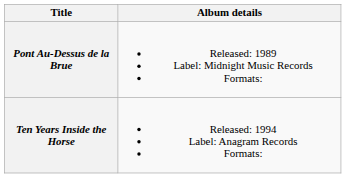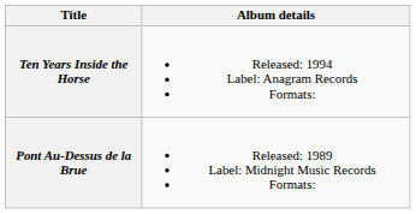 <table class="wikitable plainrowheaders" style="text-align:center;">
 <tr>
 <th scope="col" rowspan="1" style="width:10em;">Title</th>
 <th scope="col" rowspan="1" style="width:20em;">Album details</th>
 </tr>
 <tr>
+<th scope="row"><em>Ten Years Inside the Horse</em></th>
+<td><br><ul><li>Released: 1994</li><li>Label: Anagram Records</li><li>Formats:</li></ul></td>
+</tr>
+<tr>
 <th scope="row"><em>Pont Au-Dessus de la Brue</em></th>
 <td><br><ul><li>Released: 1989</li><li>Label: Midnight Music Records</li><li>Formats:</li></ul></td>
 </tr>
-<tr>
-<th scope="row"><em>Ten Years Inside the Horse</em></th>
-<td><br><ul><li>Released: 1994</li><li>Label: Anagram Records</li><li>Formats:</li></ul></td>
-</tr>
 </table>
